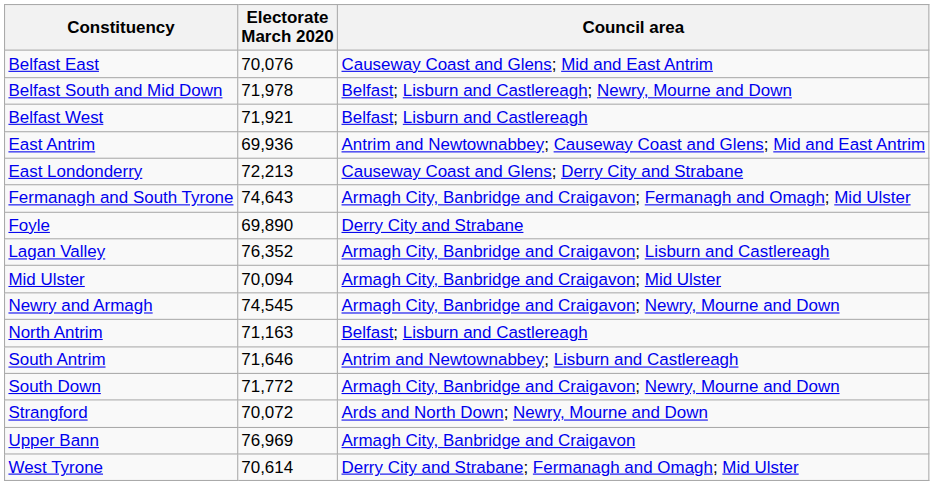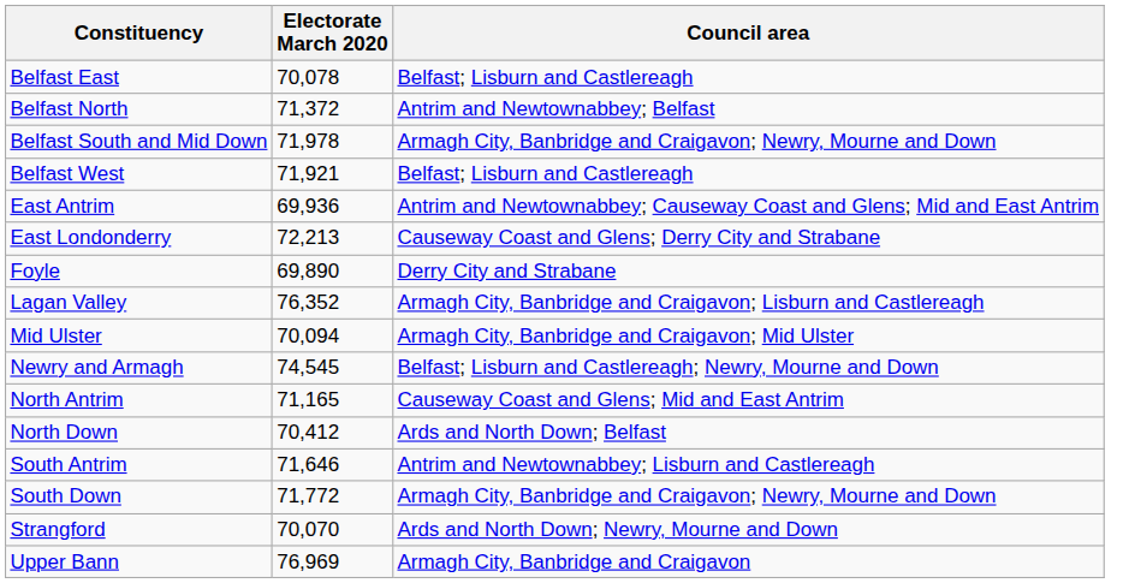 <table class="wikitable sortable" id="NI">
 <tr>
 <th>Constituency</th>
 <th>Electorate<br>March 2020</th>
 <th>Council area</th>
 </tr>
 <tr>
 <td><a href='#'>Belfast East</a></td>
-<td>70,076</td>
-<td><a href='#'>Causeway Coast and Glens</a>; <a href='#'>Mid and East Antrim</a></td>
+<td>70,078</td>
+<td><a href='#'>Belfast</a>; <a href='#'>Lisburn and Castlereagh</a></td>
+</tr>
+<tr>
+<td><a href='#'>Belfast North</a></td>
+<td>71,372</td>
+<td><a href='#'>Antrim and Newtownabbey</a>; <a href='#'>Belfast</a></td>
 </tr>
 <tr>
 <td><a href='#'>Belfast South and Mid Down</a></td>
 <td>71,978</td>
-<td><a href='#'>Belfast</a>; <a href='#'>Lisburn and Castlereagh</a>; <a href='#'>Newry, Mourne and Down</a></td>
+<td><a href='#'>Armagh City, Banbridge and Craigavon</a>; <a href='#'>Newry, Mourne and Down</a></td>
 </tr>
 <tr>
 <td><a href='#'>Belfast West</a></td>
 <td>71,921</td>
 <td><a href='#'>Belfast</a>; <a href='#'>Lisburn and Castlereagh</a></td>
 </tr>
 <tr>
 <td><a href='#'>East Antrim</a></td>
 <td>69,936</td>
 <td><a href='#'>Antrim and Newtownabbey</a>; <a href='#'>Causeway Coast and Glens</a>; <a href='#'>Mid and East Antrim</a></td>
 </tr>
 <tr>
 <td><a href='#'>East Londonderry</a></td>
 <td>72,213</td>
 <td><a href='#'>Causeway Coast and Glens</a>; <a href='#'>Derry City and Strabane</a></td>
-</tr>
-<tr>
-<td><a href='#'>Fermanagh and South Tyrone</a></td>
-<td>74,643</td>
-<td><a href='#'>Armagh City, Banbridge and Craigavon</a>; <a href='#'>Fermanagh and Omagh</a>; <a href='#'>Mid Ulster</a></td>
 </tr>
 <tr>
 <td><a href='#'>Foyle</a></td>
 <td>69,890</td>
 <td><a href='#'>Derry City and Strabane</a></td>
 </tr>
 <tr>
 <td><a href='#'>Lagan Valley</a></td>
 <td>76,352</td>
 <td><a href='#'>Armagh City, Banbridge and Craigavon</a>; <a href='#'>Lisburn and Castlereagh</a></td>
 </tr>
 <tr>
 <td><a href='#'>Mid Ulster</a></td>
 <td>70,094</td>
 <td><a href='#'>Armagh City, Banbridge and Craigavon</a>; <a href='#'>Mid Ulster</a></td>
 </tr>
 <tr>
 <td><a href='#'>Newry and Armagh</a></td>
 <td>74,545</td>
-<td><a href='#'>Armagh City, Banbridge and Craigavon</a>; <a href='#'>Newry, Mourne and Down</a></td>
+<td><a href='#'>Belfast</a>; <a href='#'>Lisburn and Castlereagh</a>; <a href='#'>Newry, Mourne and Down</a></td>
 </tr>
 <tr>
 <td><a href='#'>North Antrim</a></td>
-<td>71,163</td>
-<td><a href='#'>Belfast</a>; <a href='#'>Lisburn and Castlereagh</a></td>
+<td>71,165</td>
+<td><a href='#'>Causeway Coast and Glens</a>; <a href='#'>Mid and East Antrim</a></td>
+</tr>
+<tr>
+<td><a href='#'>North Down</a></td>
+<td>70,412</td>
+<td><a href='#'>Ards and North Down</a>; <a href='#'>Belfast</a></td>
 </tr>
 <tr>
 <td><a href='#'>South Antrim</a></td>
 <td>71,646</td>
 <td><a href='#'>Antrim and Newtownabbey</a>; <a href='#'>Lisburn and Castlereagh</a></td>
 </tr>
 <tr>
 <td><a href='#'>South Down</a></td>
 <td>71,772</td>
 <td><a href='#'>Armagh City, Banbridge and Craigavon</a>; <a href='#'>Newry, Mourne and Down</a></td>
 </tr>
 <tr>
 <td><a href='#'>Strangford</a></td>
-<td>70,072</td>
+<td>70,070</td>
 <td><a href='#'>Ards and North Down</a>; <a href='#'>Newry, Mourne and Down</a></td>
 </tr>
 <tr>
 <td><a href='#'>Upper Bann</a></td>
 <td>76,969</td>
 <td><a href='#'>Armagh City, Banbridge and Craigavon</a></td>
 </tr>
-<tr>
-<td><a href='#'>West Tyrone</a></td>
-<td>70,614</td>
-<td><a href='#'>Derry City and Strabane</a>; <a href='#'>Fermanagh and Omagh</a>; <a href='#'>Mid Ulster</a></td>
-</tr>
 </table>
